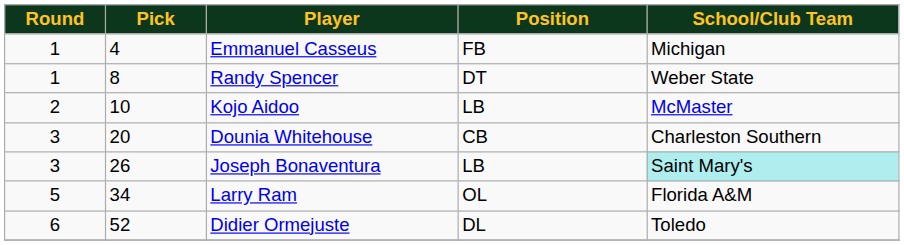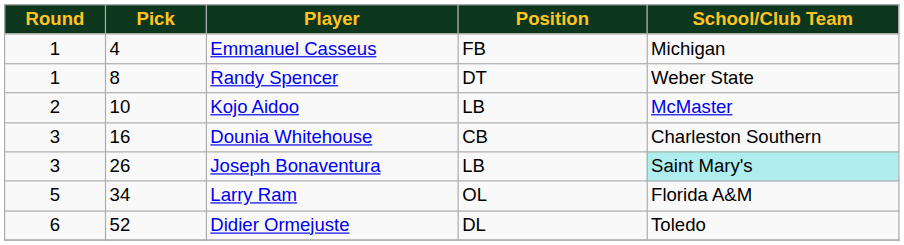 <table class="wikitable sortable sortable">
 <tr>
 <th style="background:#0C371D;color:#ffc322;" width="8%">Round</th>
 <th style="background:#0C371D;color:#ffc322;" width="8%">Pick</th>
 <th style="background:#0C371D;color:#ffc322;" width="20%">Player</th>
 <th style="background:#0C371D;color:#ffc322;" width="15%">Position</th>
 <th style="background:#0C371D;color:#ffc322;" width="20%">School/Club Team</th>
 </tr>
 <tr>
 <td align=center>1</td>
 <td>4</td>
 <td><a href='#'>Emmanuel Casseus</a></td>
 <td>FB</td>
 <td>Michigan</td>
 </tr>
 <tr>
 <td align=center>1</td>
 <td>8</td>
 <td><a href='#'>Randy Spencer</a></td>
 <td>DT</td>
 <td>Weber State</td>
 </tr>
 <tr>
 <td align=center>2</td>
 <td>10</td>
 <td><a href='#'>Kojo Aidoo</a></td>
 <td>LB</td>
 <td><a href='#'>McMaster</a></td>
 </tr>
 <tr>
 <td align=center>3</td>
-<td>20</td>
+<td>16</td>
 <td><a href='#'>Dounia Whitehouse</a></td>
 <td>CB</td>
 <td>Charleston Southern</td>
 </tr>
 <tr>
 <td align=center>3</td>
 <td>26</td>
 <td><a href='#'>Joseph Bonaventura</a></td>
 <td>LB</td>
 <td style="background: paleturquoise;">Saint Mary's</td>
 </tr>
 <tr>
 <td align=center>5</td>
 <td>34</td>
 <td><a href='#'>Larry Ram</a></td>
 <td>OL</td>
 <td>Florida A&M</td>
 </tr>
 <tr>
 <td align=center>6</td>
 <td>52</td>
 <td><a href='#'>Didier Ormejuste</a></td>
 <td>DL</td>
 <td>Toledo</td>
 </tr>
 <tr>
 </tr>
 </table>
